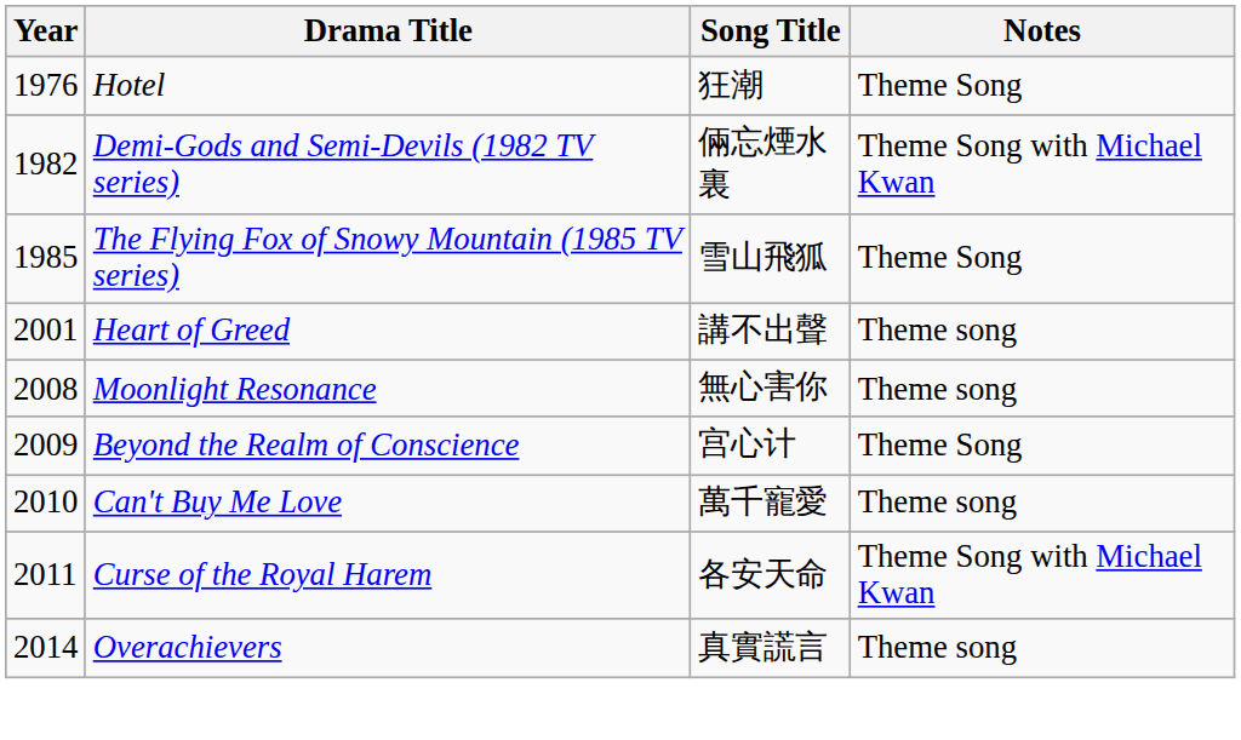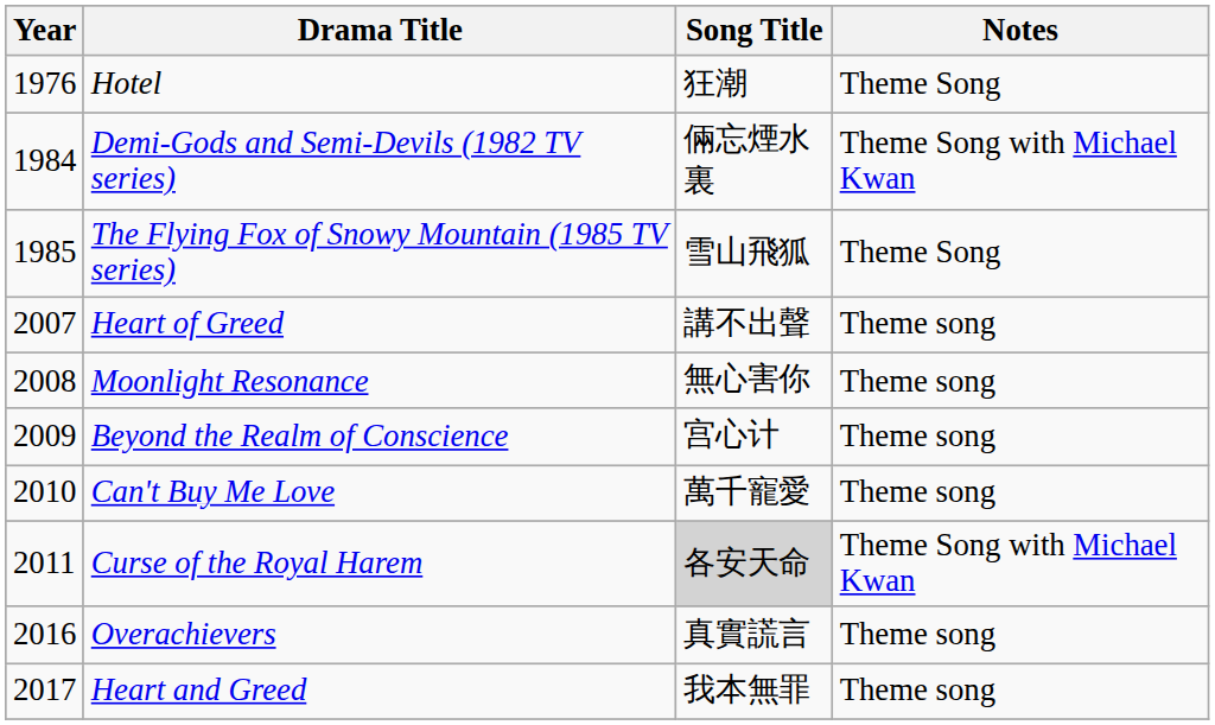 <table class="wikitable sortable">
 <tr>
 <th>Year</th>
 <th>Drama Title</th>
 <th>Song Title</th>
 <th>Notes</th>
 </tr>
 <tr>
 <td>1976</td>
 <td><em>Hotel</em></td>
 <td>狂潮</td>
 <td>Theme Song</td>
 </tr>
 <tr>
-<td>1982</td>
+<td>1984</td>
 <td><em> <a href='#'>Demi-Gods and Semi-Devils (1982 TV series)</a></em></td>
 <td>倆忘煙水裏</td>
 <td>Theme Song with <a href='#'>Michael Kwan</a></td>
 </tr>
 <tr>
 <td>1985</td>
 <td><em> <a href='#'>The Flying Fox of Snowy Mountain (1985 TV series)</a></em></td>
 <td>雪山飛狐</td>
 <td>Theme Song</td>
 </tr>
 <tr>
-<td>2001</td>
+<td>2007</td>
 <td><em><a href='#'>Heart of Greed</a></em></td>
 <td>講不出聲</td>
 <td>Theme song</td>
 </tr>
 <tr>
 <td>2008</td>
 <td><em><a href='#'>Moonlight Resonance</a></em></td>
 <td>無心害你</td>
 <td>Theme song</td>
 </tr>
 <tr>
 <td>2009</td>
 <td><em><a href='#'>Beyond the Realm of Conscience</a></em></td>
 <td>宫心计</td>
-<td>Theme Song</td>
+<td>Theme song</td>
 </tr>
 <tr>
 <td>2010</td>
 <td><em><a href='#'>Can't Buy Me Love</a></em></td>
 <td>萬千寵愛</td>
 <td>Theme song</td>
 </tr>
 <tr>
 <td>2011</td>
 <td><em><a href='#'>Curse of the Royal Harem</a></em></td>
-<td>各安天命</td>
+<td style="background: lightgrey;">各安天命</td>
 <td>Theme Song with <a href='#'>Michael Kwan</a></td>
 </tr>
 <tr>
-<td>2014</td>
+<td>2016</td>
 <td><em><a href='#'>Overachievers</a></em></td>
 <td>真實謊言</td>
 <td>Theme song</td>
 </tr>
+<tr>
+<td>2017</td>
+<td><em><a href='#'>Heart and Greed</a></em></td>
+<td>我本無罪</td>
+<td>Theme song</td>
+</tr>
 </table>
